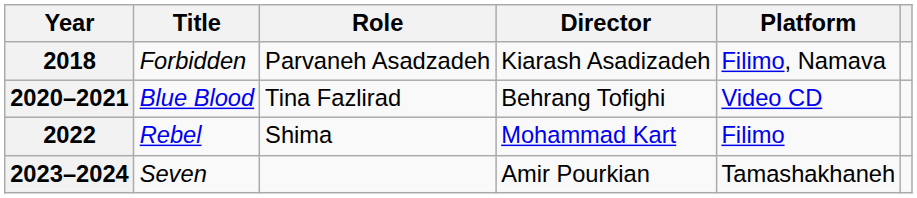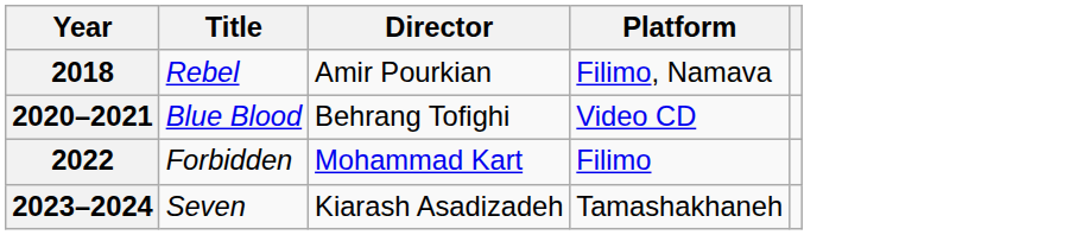 <table class="wikitable plainrowheaders sortable"  style=font-size:100%>
 <tr>
 <th scope="col">Year</th>
 <th scope="col">Title</th>
-<th scope="col">Role</th>
 <th scope="col">Director</th>
 <th scope="col" class="unsortable">Platform</th>
 <th scope="col" class="unsortable"></th>
 </tr>
 <tr>
 <th scope=row>2018</th>
-<td><em>Forbidden</em></td>
-<td>Parvaneh Asadzadeh</td>
-<td>Kiarash Asadizadeh</td>
+<td><em><a href='#'>Rebel</a></em></td>
+<td>Amir Pourkian</td>
 <td><a href='#'>Filimo</a>, Namava</td>
 <td></td>
 </tr>
 <tr>
 <th scope=row>2020–2021</th>
 <td><em><a href='#'>Blue Blood</a></em></td>
-<td>Tina Fazlirad</td>
 <td>Behrang Tofighi</td>
 <td><a href='#'>Video CD</a></td>
 <td></td>
 </tr>
 <tr>
 <th scope=row>2022</th>
-<td><em><a href='#'>Rebel</a></em></td>
-<td>Shima</td>
+<td><em>Forbidden</em></td>
 <td><a href='#'>Mohammad Kart</a></td>
 <td><a href='#'>Filimo</a></td>
 <td></td>
 </tr>
 <tr>
 <th scope=row>2023–2024</th>
 <td><em>Seven</em></td>
-<td></td>
-<td>Amir Pourkian</td>
+<td>Kiarash Asadizadeh</td>
 <td>Tamashakhaneh</td>
 <td></td>
 </tr>
 </table>
